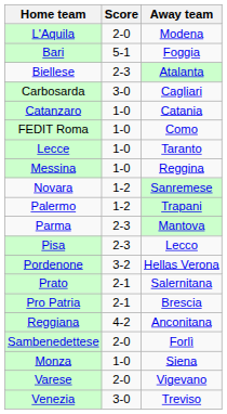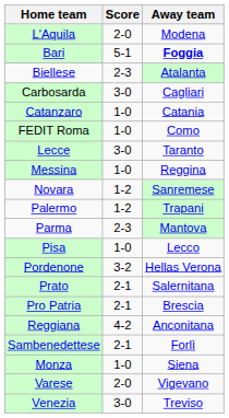 <table class="wikitable" style="text-align: center">
 <tr>
 <th>Home team</th>
 <th>Score</th>
 <th>Away team</th>
 </tr>
 <tr>
 <td bgcolor="ccffcc"><a href='#'>L'Aquila</a></td>
 <td>2-0</td>
 <td><a href='#'>Modena</a></td>
 </tr>
 <tr>
 <td bgcolor="ccffcc"><a href='#'>Bari</a></td>
 <td>5-1</td>
-<td><a href='#'>Foggia</a></td>
+<td><strong><a href='#'>Foggia</a></strong></td>
 </tr>
 <tr>
 <td><a href='#'>Biellese</a></td>
 <td>2-3</td>
 <td bgcolor="ccffcc"><a href='#'>Atalanta</a></td>
 </tr>
 <tr>
 <td bgcolor="ccffcc">Carbosarda</td>
 <td>3-0</td>
 <td><a href='#'>Cagliari</a></td>
 </tr>
 <tr>
 <td bgcolor="ccffcc"><a href='#'>Catanzaro</a></td>
 <td>1-0</td>
 <td><a href='#'>Catania</a></td>
 </tr>
 <tr>
 <td bgcolor="ccffcc">FEDIT Roma</td>
 <td>1-0</td>
 <td><a href='#'>Como</a></td>
 </tr>
 <tr>
 <td bgcolor="ccffcc"><a href='#'>Lecce</a></td>
-<td>1-0</td>
+<td>3-0</td>
 <td><a href='#'>Taranto</a></td>
 </tr>
 <tr>
 <td bgcolor="ccffcc"><a href='#'>Messina</a></td>
 <td>1-0</td>
 <td><a href='#'>Reggina</a></td>
 </tr>
 <tr>
 <td><a href='#'>Novara</a></td>
 <td>1-2</td>
 <td bgcolor="ccffcc"><a href='#'>Sanremese</a></td>
 </tr>
 <tr>
 <td><a href='#'>Palermo</a></td>
 <td>1-2</td>
 <td bgcolor="ccffcc"><a href='#'>Trapani</a></td>
 </tr>
 <tr>
 <td><a href='#'>Parma</a></td>
 <td>2-3</td>
 <td bgcolor="ccffcc"><a href='#'>Mantova</a></td>
 </tr>
 <tr>
 <td bgcolor="ccffcc"><a href='#'>Pisa</a></td>
-<td>2-3</td>
+<td>1-0</td>
 <td><a href='#'>Lecco</a></td>
 </tr>
 <tr>
 <td bgcolor="ccffcc"><a href='#'>Pordenone</a></td>
 <td>3-2</td>
 <td><a href='#'>Hellas Verona</a></td>
 </tr>
 <tr>
 <td bgcolor="ccffcc"><a href='#'>Prato</a></td>
 <td>2-1</td>
 <td><a href='#'>Salernitana</a></td>
 </tr>
 <tr>
 <td bgcolor="ccffcc"><a href='#'>Pro Patria</a></td>
 <td>2-1</td>
 <td><a href='#'>Brescia</a></td>
 </tr>
 <tr>
 <td bgcolor="ccffcc"><a href='#'>Reggiana</a></td>
 <td>4-2</td>
 <td><a href='#'>Anconitana</a></td>
 </tr>
 <tr>
 <td bgcolor="ccffcc"><a href='#'>Sambenedettese</a></td>
-<td>2-0</td>
+<td>2-1</td>
 <td><a href='#'>Forlì</a></td>
 </tr>
 <tr>
 <td bgcolor="ccffcc"><a href='#'>Monza</a></td>
 <td>1-0</td>
 <td><a href='#'>Siena</a></td>
 </tr>
 <tr>
 <td bgcolor="ccffcc"><a href='#'>Varese</a></td>
 <td>2-0</td>
 <td><a href='#'>Vigevano</a></td>
 </tr>
 <tr>
 <td bgcolor="ccffcc"><a href='#'>Venezia</a></td>
 <td>3-0</td>
 <td><a href='#'>Treviso</a></td>
 </tr>
 </table>
